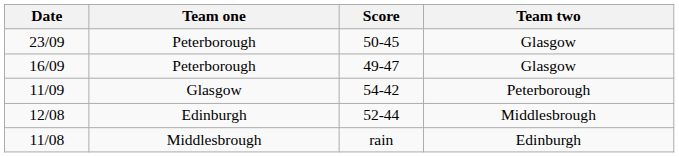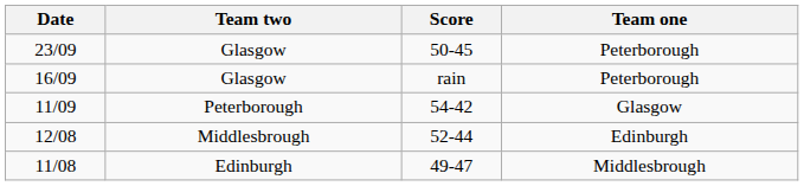 <table class="wikitable" style="text-align: center">
 <tr>
 <th width=80>Date</th>
+<th width=250>Team two</th>
+<th width=80>Score</th>
 <th width=250>Team one</th>
-<th width=80>Score</th>
-<th width=250>Team two</th>
 </tr>
 <tr>
 <td>23/09</td>
+<td>Glasgow</td>
+<td>50-45</td>
 <td>Peterborough</td>
-<td>50-45</td>
+</tr>
+<tr>
+<td>16/09</td>
+<td>Glasgow</td>
+<td>rain</td>
+<td>Peterborough</td>
+</tr>
+<tr>
+<td>11/09</td>
+<td>Peterborough</td>
+<td>54-42</td>
 <td>Glasgow</td>
 </tr>
 <tr>
-<td>16/09</td>
-<td>Peterborough</td>
-<td>49-47</td>
-<td>Glasgow</td>
-</tr>
-<tr>
-<td>11/09</td>
-<td>Glasgow</td>
-<td>54-42</td>
-<td>Peterborough</td>
-</tr>
-<tr>
 <td>12/08</td>
+<td>Middlesbrough</td>
+<td>52-44</td>
 <td>Edinburgh</td>
-<td>52-44</td>
-<td>Middlesbrough</td>
 </tr>
 <tr>
 <td>11/08</td>
+<td>Edinburgh</td>
+<td>49-47</td>
 <td>Middlesbrough</td>
-<td>rain</td>
-<td>Edinburgh</td>
 </tr>
 </table>
